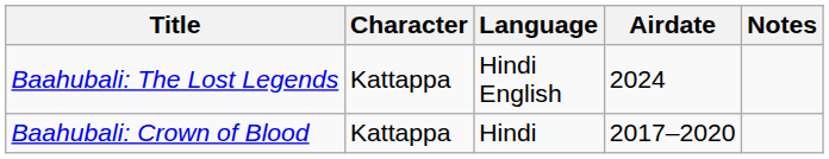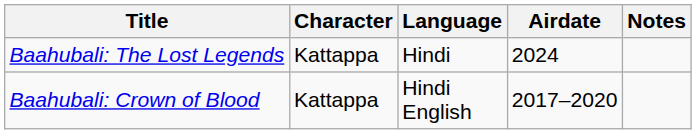 <table class="wikitable">
 <tr>
 <th>Title</th>
 <th>Character</th>
 <th>Language</th>
 <th>Airdate</th>
 <th>Notes</th>
 </tr>
 <tr>
 <td><em><a href='#'>Baahubali: The Lost Legends</a></em></td>
 <td>Kattappa</td>
-<td>Hindi<br>English</td>
+<td>Hindi</td>
 <td>2024</td>
 <td></td>
 </tr>
 <tr>
 <td><em><a href='#'>Baahubali: Crown of Blood</a></em></td>
 <td>Kattappa</td>
-<td>Hindi</td>
+<td>Hindi<br>English</td>
 <td>2017–2020</td>
 <td></td>
 </tr>
 </table>
